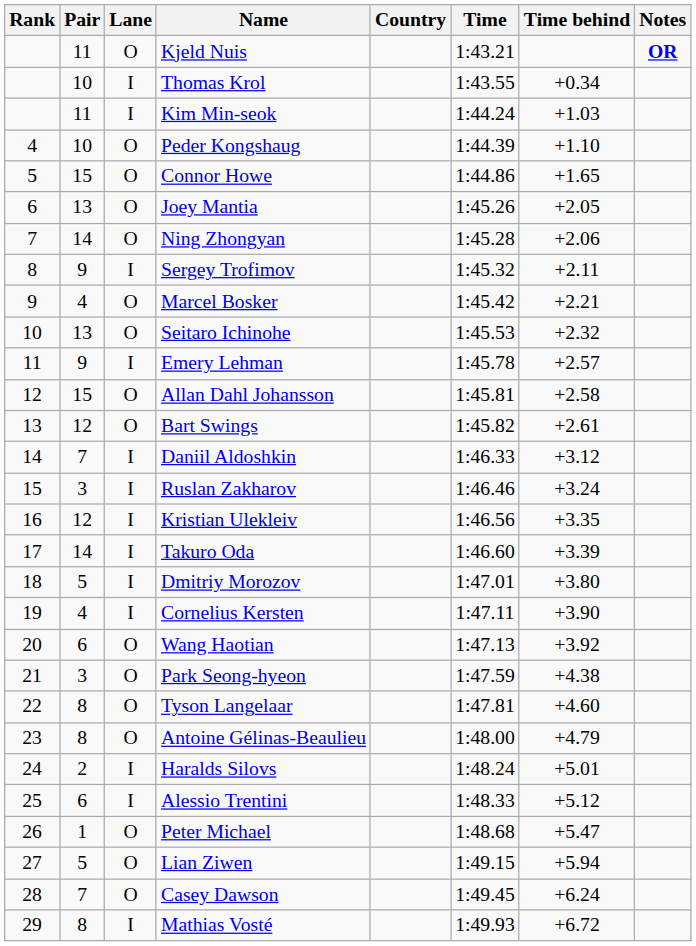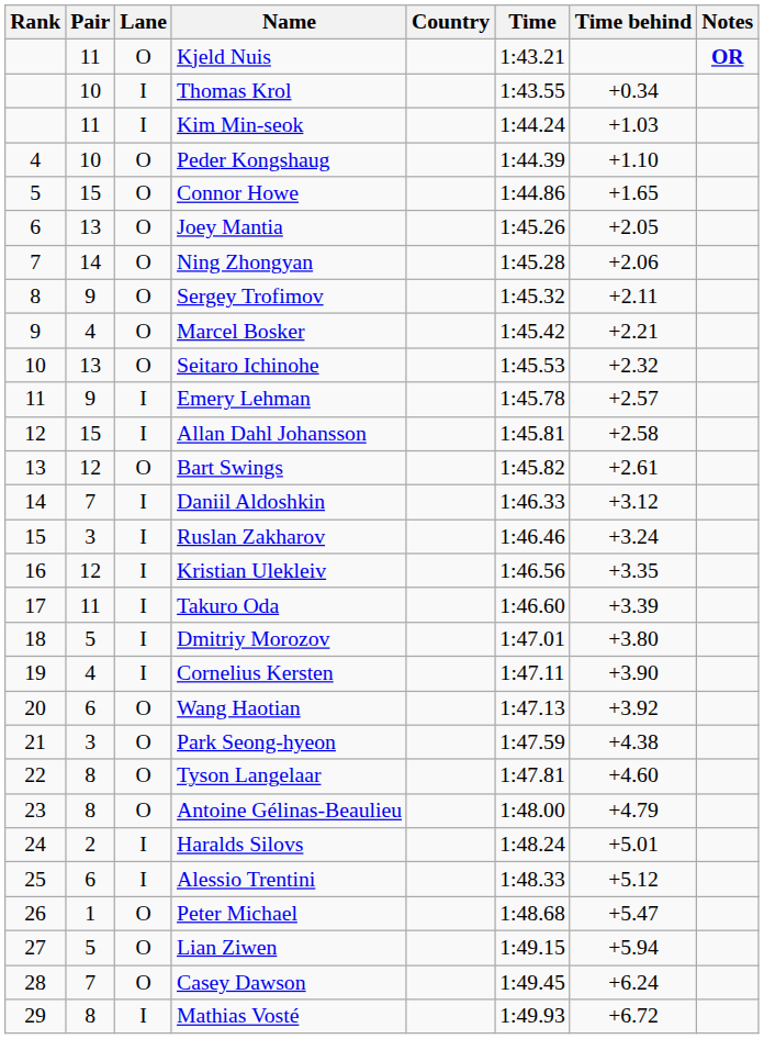 <table class="wikitable sortable" style="text-align:center">
 <tr>
 <th>Rank</th>
 <th>Pair</th>
 <th>Lane</th>
 <th>Name</th>
 <th>Country</th>
 <th>Time</th>
 <th>Time behind</th>
 <th>Notes</th>
 </tr>
 <tr>
 <td></td>
 <td>11</td>
 <td>O</td>
 <td align=left><a href='#'>Kjeld Nuis</a></td>
 <td align=left></td>
 <td>1:43.21</td>
 <td></td>
 <td><strong><a href='#'>OR</a></strong></td>
 </tr>
 <tr>
 <td></td>
 <td>10</td>
 <td>I</td>
 <td align=left><a href='#'>Thomas Krol</a></td>
 <td align=left></td>
 <td>1:43.55</td>
 <td>+0.34</td>
 <td></td>
 </tr>
 <tr>
 <td></td>
 <td>11</td>
 <td>I</td>
 <td align=left><a href='#'>Kim Min-seok</a></td>
 <td align=left></td>
 <td>1:44.24</td>
 <td>+1.03</td>
 <td></td>
 </tr>
 <tr>
 <td>4</td>
 <td>10</td>
 <td>O</td>
 <td align=left><a href='#'>Peder Kongshaug</a></td>
 <td align=left></td>
 <td>1:44.39</td>
 <td>+1.10</td>
 <td></td>
 </tr>
 <tr>
 <td>5</td>
 <td>15</td>
 <td>O</td>
 <td align=left><a href='#'>Connor Howe</a></td>
 <td align=left></td>
 <td>1:44.86</td>
 <td>+1.65</td>
 <td></td>
 </tr>
 <tr>
 <td>6</td>
 <td>13</td>
 <td>O</td>
 <td align=left><a href='#'>Joey Mantia</a></td>
 <td align=left></td>
 <td>1:45.26</td>
 <td>+2.05</td>
 <td></td>
 </tr>
 <tr>
 <td>7</td>
 <td>14</td>
 <td>O</td>
 <td align=left><a href='#'>Ning Zhongyan</a></td>
 <td align=left></td>
 <td>1:45.28</td>
 <td>+2.06</td>
 <td></td>
 </tr>
 <tr>
 <td>8</td>
 <td>9</td>
-<td>I</td>
+<td>O</td>
 <td align=left><a href='#'>Sergey Trofimov</a></td>
 <td align=left></td>
 <td>1:45.32</td>
 <td>+2.11</td>
 <td></td>
 </tr>
 <tr>
 <td>9</td>
 <td>4</td>
 <td>O</td>
 <td align=left><a href='#'>Marcel Bosker</a></td>
 <td align=left></td>
 <td>1:45.42</td>
 <td>+2.21</td>
 <td></td>
 </tr>
 <tr>
 <td>10</td>
 <td>13</td>
 <td>O</td>
 <td align=left><a href='#'>Seitaro Ichinohe</a></td>
 <td align=left></td>
 <td>1:45.53</td>
 <td>+2.32</td>
 <td></td>
 </tr>
 <tr>
 <td>11</td>
 <td>9</td>
 <td>I</td>
 <td align=left><a href='#'>Emery Lehman</a></td>
 <td align=left></td>
 <td>1:45.78</td>
 <td>+2.57</td>
 <td></td>
 </tr>
 <tr>
 <td>12</td>
 <td>15</td>
-<td>O</td>
+<td>I</td>
 <td align=left><a href='#'>Allan Dahl Johansson</a></td>
 <td align=left></td>
 <td>1:45.81</td>
 <td>+2.58</td>
 <td></td>
 </tr>
 <tr>
 <td>13</td>
 <td>12</td>
 <td>O</td>
 <td align=left><a href='#'>Bart Swings</a></td>
 <td align=left></td>
 <td>1:45.82</td>
 <td>+2.61</td>
 <td></td>
 </tr>
 <tr>
 <td>14</td>
 <td>7</td>
 <td>I</td>
 <td align=left><a href='#'>Daniil Aldoshkin</a></td>
 <td align=left></td>
 <td>1:46.33</td>
 <td>+3.12</td>
 <td></td>
 </tr>
 <tr>
 <td>15</td>
 <td>3</td>
 <td>I</td>
 <td align=left><a href='#'>Ruslan Zakharov</a></td>
 <td align=left></td>
 <td>1:46.46</td>
 <td>+3.24</td>
 <td></td>
 </tr>
 <tr>
 <td>16</td>
 <td>12</td>
 <td>I</td>
 <td align=left><a href='#'>Kristian Ulekleiv</a></td>
 <td align=left></td>
 <td>1:46.56</td>
 <td>+3.35</td>
 <td></td>
 </tr>
 <tr>
 <td>17</td>
-<td>14</td>
+<td>11</td>
 <td>I</td>
 <td align=left><a href='#'>Takuro Oda</a></td>
 <td align=left></td>
 <td>1:46.60</td>
 <td>+3.39</td>
 <td></td>
 </tr>
 <tr>
 <td>18</td>
 <td>5</td>
 <td>I</td>
 <td align=left><a href='#'>Dmitriy Morozov</a></td>
 <td align=left></td>
 <td>1:47.01</td>
 <td>+3.80</td>
 <td></td>
 </tr>
 <tr>
 <td>19</td>
 <td>4</td>
 <td>I</td>
 <td align=left><a href='#'>Cornelius Kersten</a></td>
 <td align=left></td>
 <td>1:47.11</td>
 <td>+3.90</td>
 <td></td>
 </tr>
 <tr>
 <td>20</td>
 <td>6</td>
 <td>O</td>
 <td align=left><a href='#'>Wang Haotian</a></td>
 <td align=left></td>
 <td>1:47.13</td>
 <td>+3.92</td>
 <td></td>
 </tr>
 <tr>
 <td>21</td>
 <td>3</td>
 <td>O</td>
 <td align=left><a href='#'>Park Seong-hyeon</a></td>
 <td align=left></td>
 <td>1:47.59</td>
 <td>+4.38</td>
 <td></td>
 </tr>
 <tr>
 <td>22</td>
 <td>8</td>
 <td>O</td>
 <td align=left><a href='#'>Tyson Langelaar</a></td>
 <td align=left></td>
 <td>1:47.81</td>
 <td>+4.60</td>
 <td></td>
 </tr>
 <tr>
 <td>23</td>
 <td>8</td>
 <td>O</td>
 <td align=left><a href='#'>Antoine Gélinas-Beaulieu</a></td>
 <td align=left></td>
 <td>1:48.00</td>
 <td>+4.79</td>
 <td></td>
 </tr>
 <tr>
 <td>24</td>
 <td>2</td>
 <td>I</td>
 <td align=left><a href='#'>Haralds Silovs</a></td>
 <td align=left></td>
 <td>1:48.24</td>
 <td>+5.01</td>
 <td></td>
 </tr>
 <tr>
 <td>25</td>
 <td>6</td>
 <td>I</td>
 <td align=left><a href='#'>Alessio Trentini</a></td>
 <td align=left></td>
 <td>1:48.33</td>
 <td>+5.12</td>
 <td></td>
 </tr>
 <tr>
 <td>26</td>
 <td>1</td>
 <td>O</td>
 <td align=left><a href='#'>Peter Michael</a></td>
 <td align=left></td>
 <td>1:48.68</td>
 <td>+5.47</td>
 <td></td>
 </tr>
 <tr>
 <td>27</td>
 <td>5</td>
 <td>O</td>
 <td align=left><a href='#'>Lian Ziwen</a></td>
 <td align=left></td>
 <td>1:49.15</td>
 <td>+5.94</td>
 <td></td>
 </tr>
 <tr>
 <td>28</td>
 <td>7</td>
 <td>O</td>
 <td align=left><a href='#'>Casey Dawson</a></td>
 <td align=left></td>
 <td>1:49.45</td>
 <td>+6.24</td>
 <td></td>
 </tr>
 <tr>
 <td>29</td>
 <td>8</td>
 <td>I</td>
 <td align=left><a href='#'>Mathias Vosté</a></td>
 <td align=left></td>
 <td>1:49.93</td>
 <td>+6.72</td>
 <td></td>
 </tr>
 </table>
